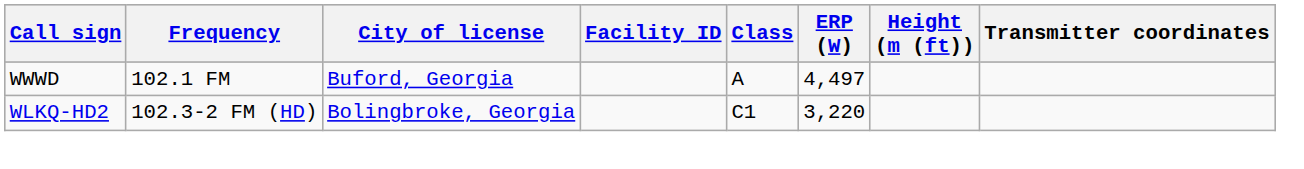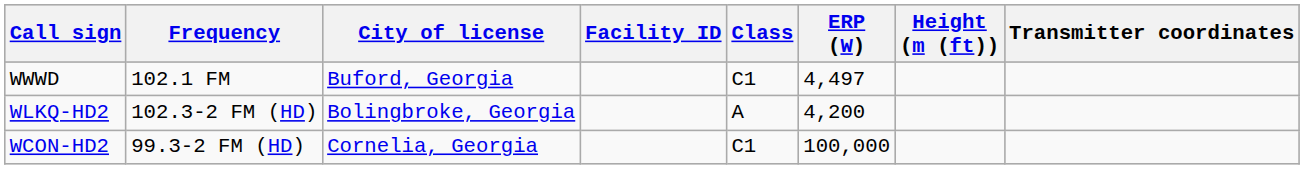 <table class="wikitable sortable">
 <tr>
 <th><a href='#'>Call sign</a></th>
 <th data-sort-type="number"><a href='#'>Frequency</a></th>
 <th><a href='#'>City of license</a></th>
 <th><a href='#'>Facility ID</a></th>
 <th><a href='#'>Class</a></th>
 <th data-sort-type="number"><a href='#'>ERP</a><br>(<a href='#'>W</a>)</th>
 <th data-sort-type="number"><a href='#'>Height</a><br>(<a href='#'>m</a> (<a href='#'>ft</a>))</th>
 <th class="unsortable">Transmitter coordinates</th>
 </tr>
 <tr>
 <td>WWWD</td>
 <td>102.1 FM</td>
 <td><a href='#'>Buford, Georgia</a></td>
 <td></td>
-<td>A</td>
+<td>C1</td>
 <td>4,497</td>
 <td></td>
 <td></td>
 </tr>
 <tr>
 <td><a href='#'>WLKQ-HD2</a></td>
 <td>102.3-2 FM (<a href='#'>HD</a>)</td>
 <td><a href='#'>Bolingbroke, Georgia</a></td>
 <td></td>
+<td>A</td>
+<td>4,200</td>
+<td></td>
+<td></td>
+</tr>
+<tr>
+<td><a href='#'>WCON-HD2</a></td>
+<td>99.3-2 FM (<a href='#'>HD</a>)</td>
+<td><a href='#'>Cornelia, Georgia</a></td>
+<td></td>
 <td>C1</td>
-<td>3,220</td>
+<td>100,000</td>
 <td></td>
 <td></td>
 </tr>
 </table>
